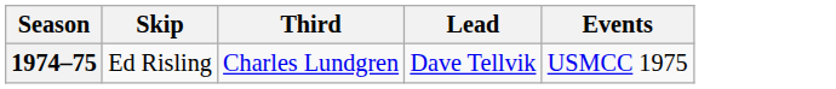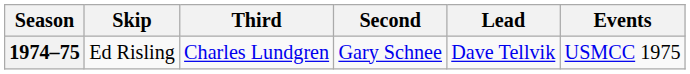 <table class="wikitable">
 <tr>
 <th scope="col">Season</th>
 <th scope="col">Skip</th>
 <th scope="col">Third</th>
+<th scope="col">Second</th>
 <th scope="col">Lead</th>
 <th scope="col">Events</th>
 </tr>
 <tr>
 <th scope="row">1974–75</th>
 <td>Ed Risling</td>
 <td><a href='#'>Charles Lundgren</a></td>
+<td><a href='#'>Gary Schnee</a></td>
 <td><a href='#'>Dave Tellvik</a></td>
 <td><a href='#'>USMCC</a> 1975 <br> </td>
 </tr>
 </table>
